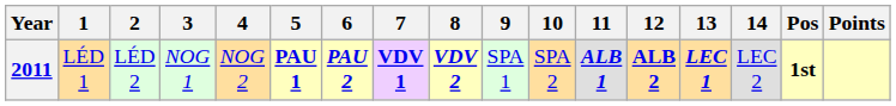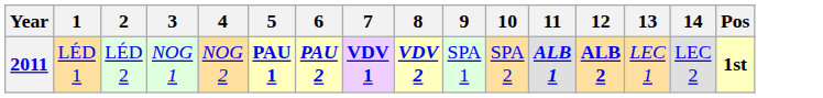 <table class="wikitable" style="text-align:center; font-size:85%">
 <tr>
 <th>Year</th>
 <th>1</th>
 <th>2</th>
 <th>3</th>
 <th>4</th>
 <th>5</th>
 <th>6</th>
 <th>7</th>
 <th>8</th>
 <th>9</th>
 <th>10</th>
 <th>11</th>
 <th>12</th>
 <th>13</th>
 <th>14</th>
 <th>Pos</th>
-<th>Points</th>
 </tr>
 <tr>
 <th><a href='#'>2011</a></th>
 <td style="background:#FFDF9F;"><a href='#'>LÉD<br>1</a><br></td>
 <td style="background:#DFFFDF;"><a href='#'>LÉD<br>2</a><br></td>
 <td style="background:#DFFFDF;"><em><a href='#'>NOG<br>1</a></em><br></td>
 <td style="background:#FFDF9F;"><em><a href='#'>NOG<br>2</a></em><br></td>
 <td style="background:#FFFFBF;"><strong><a href='#'>PAU<br>1</a></strong><br></td>
 <td style="background:#FFFFBF;"><strong><em><a href='#'>PAU<br>2</a></em></strong><br></td>
 <td style="background:#EFCFFF;"><strong><a href='#'>VDV<br>1</a></strong><br></td>
 <td style="background:#FFFFBF;"><strong><em><a href='#'>VDV<br>2</a></em></strong><br></td>
 <td style="background:#DFFFDF;"><a href='#'>SPA<br>1</a><br></td>
 <td style="background:#FFDF9F;"><a href='#'>SPA<br>2</a><br></td>
 <td style="background:#DFDFDF;"><strong><em><a href='#'>ALB<br>1</a></em></strong><br></td>
 <td style="background:#FFDF9F;"><strong><a href='#'>ALB<br>2</a></strong><br></td>
-<td style="background:#FFDF9F;"><strong><em><a href='#'>LEC<br>1</a></em><br></strong></td>
+<td style="background:#FFDF9F;"><em><a href='#'>LEC<br>1</a></em><br></td>
 <td style="background:#DFDFDF;"><a href='#'>LEC<br>2</a><br></td>
 <th style="background:#FFFFBF;">1st</th>
-<th style="background:#FFFFBF;"></th>
 </tr>
 </table>
